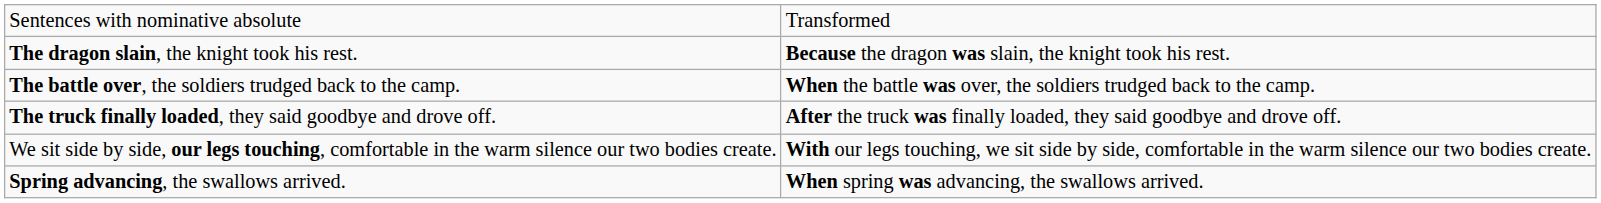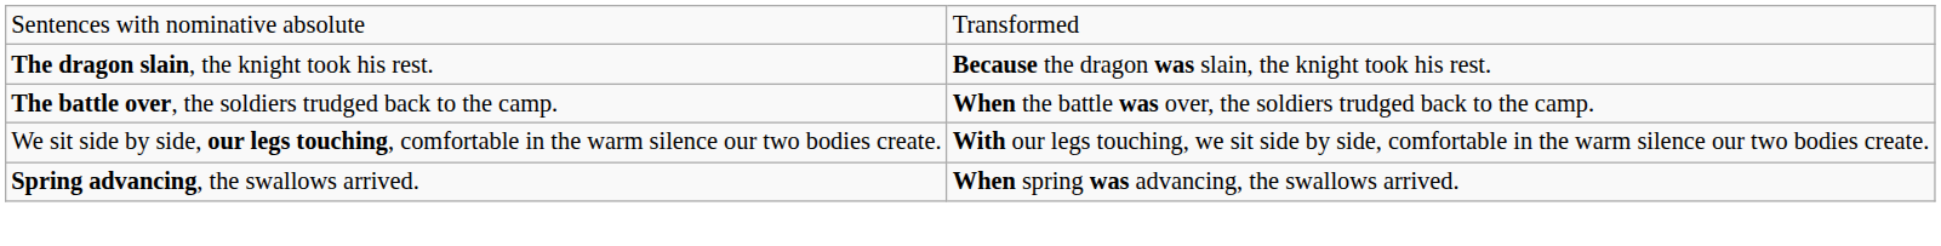 <table class="wikitable">
 <tr>
 <td>Sentences with nominative absolute</td>
 <td>Transformed</td>
 </tr>
 <tr>
 <td><strong>The dragon slain</strong>, the knight took his rest.</td>
 <td><strong>Because</strong> the dragon <strong>was</strong> slain, the knight took his rest.</td>
 </tr>
 <tr>
 <td><strong>The battle over</strong>, the soldiers trudged back to the camp.</td>
 <td><strong>When</strong> the battle <strong>was</strong> over, the soldiers trudged back to the camp.</td>
 </tr>
 <tr>
-<td><strong>The truck finally loaded</strong>, they said goodbye and drove off.</td>
-<td><strong>After</strong> the truck <strong>was</strong> finally loaded, they said goodbye and drove off.</td>
-</tr>
-<tr>
 <td>We sit side by side, <strong>our legs touching</strong>, comfortable in the warm silence our two bodies create.</td>
 <td><strong>With</strong> our legs touching, we sit side by side, comfortable in the warm silence our two bodies create.</td>
 </tr>
 <tr>
 <td><strong>Spring advancing</strong>, the swallows arrived.</td>
 <td><strong>When</strong> spring <strong>was</strong> advancing, the swallows arrived.</td>
 </tr>
 </table>
